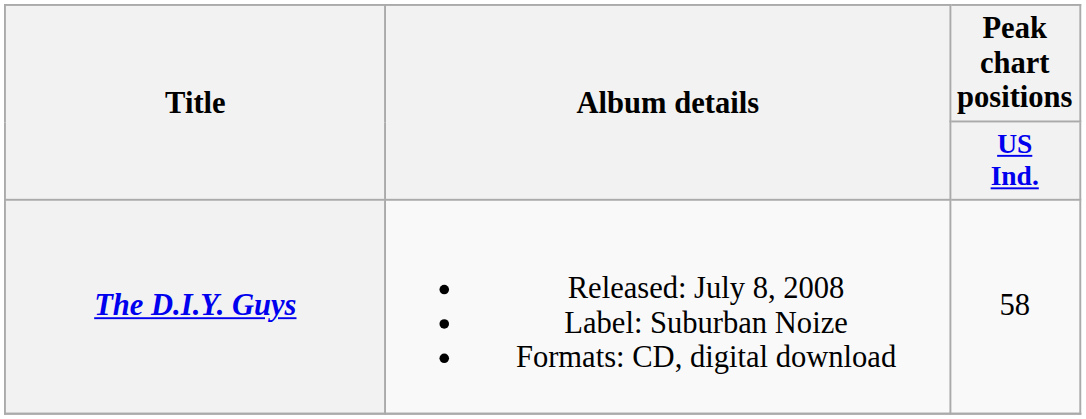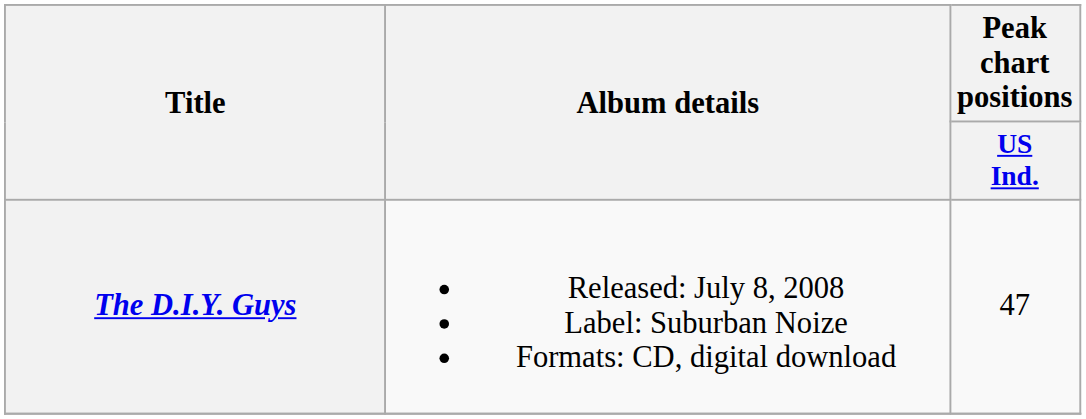 <table class="wikitable plainrowheaders" style="text-align:center;">
 <tr>
 <th scope="col" rowspan="2" style="width:12em;">Title</th>
 <th scope="col" rowspan="2" style="width:18em;">Album details</th>
 <th scope="col" colspan="1">Peak chart positions</th>
 </tr>
 <tr>
 <th scope="col" style="width:3em;font-size:90%;"><a href='#'>US<br>Ind.</a><br></th>
 </tr>
 <tr>
 <th scope="row"><em><a href='#'>The D.I.Y. Guys</a></em></th>
 <td><br><ul><li>Released: July 8, 2008</li><li>Label: Suburban Noize</li><li>Formats: CD, digital download</li></ul></td>
-<td>58</td>
+<td>47</td>
 </tr>
 <tr>
 </tr>
 </table>
